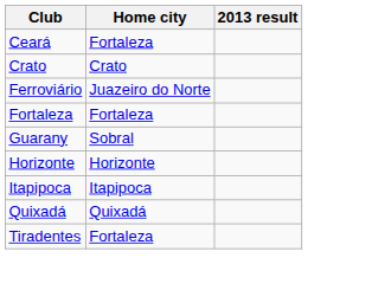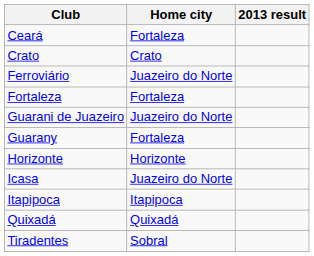 <table class="wikitable sortable">
 <tr>
 <th>Club</th>
 <th>Home city</th>
 <th>2013 result</th>
 </tr>
 <tr>
 <td><a href='#'>Ceará</a></td>
 <td><a href='#'>Fortaleza</a></td>
 <td></td>
 </tr>
 <tr>
 <td><a href='#'>Crato</a></td>
 <td><a href='#'>Crato</a></td>
 <td></td>
 </tr>
 <tr>
 <td><a href='#'>Ferroviário</a></td>
 <td><a href='#'>Juazeiro do Norte</a></td>
 <td></td>
 </tr>
 <tr>
 <td><a href='#'>Fortaleza</a></td>
 <td><a href='#'>Fortaleza</a></td>
 <td></td>
 </tr>
 <tr>
+<td><a href='#'>Guarani de Juazeiro</a></td>
+<td><a href='#'>Juazeiro do Norte</a></td>
+<td></td>
+</tr>
+<tr>
 <td><a href='#'>Guarany</a></td>
-<td><a href='#'>Sobral</a></td>
+<td><a href='#'>Fortaleza</a></td>
 <td></td>
 </tr>
 <tr>
 <td><a href='#'>Horizonte</a></td>
 <td><a href='#'>Horizonte</a></td>
+<td></td>
+</tr>
+<tr>
+<td><a href='#'>Icasa</a></td>
+<td><a href='#'>Juazeiro do Norte</a></td>
 <td></td>
 </tr>
 <tr>
 <td><a href='#'>Itapipoca</a></td>
 <td><a href='#'>Itapipoca</a></td>
 <td></td>
 </tr>
 <tr>
 <td><a href='#'>Quixadá</a></td>
 <td><a href='#'>Quixadá</a></td>
 <td></td>
 </tr>
 <tr>
 <td><a href='#'>Tiradentes</a></td>
-<td><a href='#'>Fortaleza</a></td>
+<td><a href='#'>Sobral</a></td>
 <td></td>
 </tr>
 </table>
